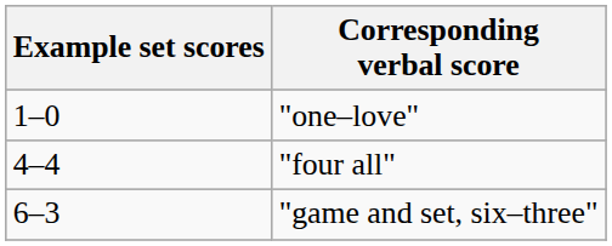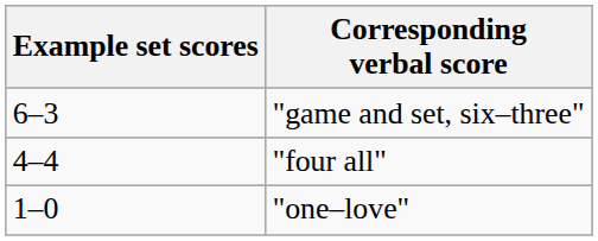 <table class="wikitable">
 <tr>
 <th>Example set scores</th>
 <th>Corresponding<br>verbal score</th>
 </tr>
 <tr>
-<td>1–0</td>
-<td>"one–love"</td>
+<td>6–3</td>
+<td>"game and set, six–three"</td>
 </tr>
 <tr>
 <td>4–4</td>
 <td>"four all"</td>
 </tr>
 <tr>
-<td>6–3</td>
-<td>"game and set, six–three"</td>
+<td>1–0</td>
+<td>"one–love"</td>
 </tr>
 </table>
